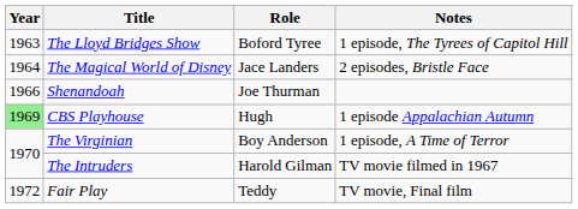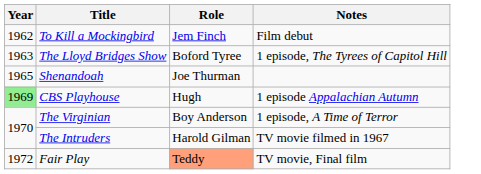 <table class="wikitable">
 <tr>
 <th>Year</th>
 <th>Title</th>
 <th>Role</th>
 <th>Notes</th>
 </tr>
 <tr>
+<td>1962</td>
+<td><em><a href='#'>To Kill a Mockingbird</a></em></td>
+<td><a href='#'>Jem Finch</a></td>
+<td>Film debut</td>
+</tr>
+<tr>
 <td>1963</td>
 <td><em><a href='#'>The Lloyd Bridges Show</a></em></td>
 <td>Boford Tyree</td>
 <td>1 episode, <em>The Tyrees of Capitol Hill</em></td>
 </tr>
 <tr>
-<td>1964</td>
-<td><em><a href='#'>The Magical World of Disney</a></em></td>
-<td>Jace Landers</td>
-<td>2 episodes, <em>Bristle Face</em></td>
-</tr>
-<tr>
-<td>1966</td>
+<td>1965</td>
 <td><em><a href='#'>Shenandoah</a></em></td>
 <td>Joe Thurman</td>
 <td></td>
 </tr>
 <tr>
 <td style="background: lightgreen;">1969</td>
 <td><em><a href='#'>CBS Playhouse</a></em></td>
 <td>Hugh</td>
 <td>1 episode <em><a href='#'>Appalachian Autumn</a></em></td>
 </tr>
 <tr>
 <td rowspan=2>1970</td>
 <td><em><a href='#'>The Virginian</a></em></td>
 <td>Boy Anderson</td>
 <td>1 episode, <em>A Time of Terror</em></td>
 </tr>
 <tr>
 <td><em><a href='#'>The Intruders</a></em></td>
 <td>Harold Gilman</td>
 <td>TV movie filmed in 1967</td>
 </tr>
 <tr>
 <td>1972</td>
 <td><em>Fair Play</em></td>
-<td>Teddy</td>
+<td style="background: lightsalmon;">Teddy</td>
 <td>TV movie, Final film</td>
 </tr>
 </table>
